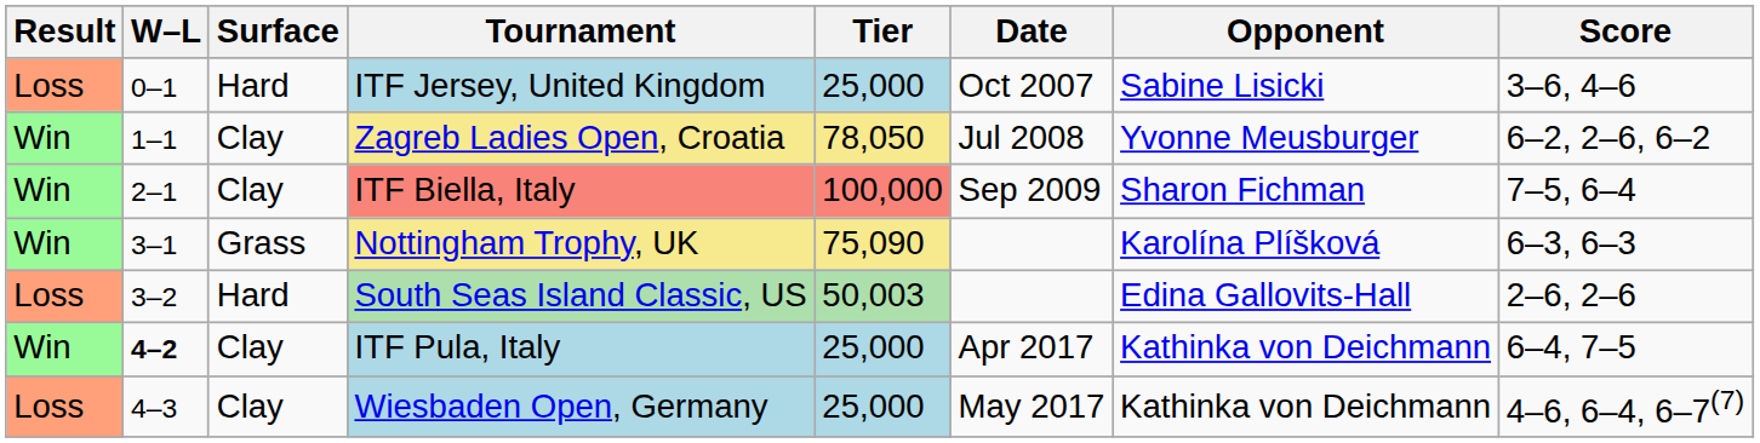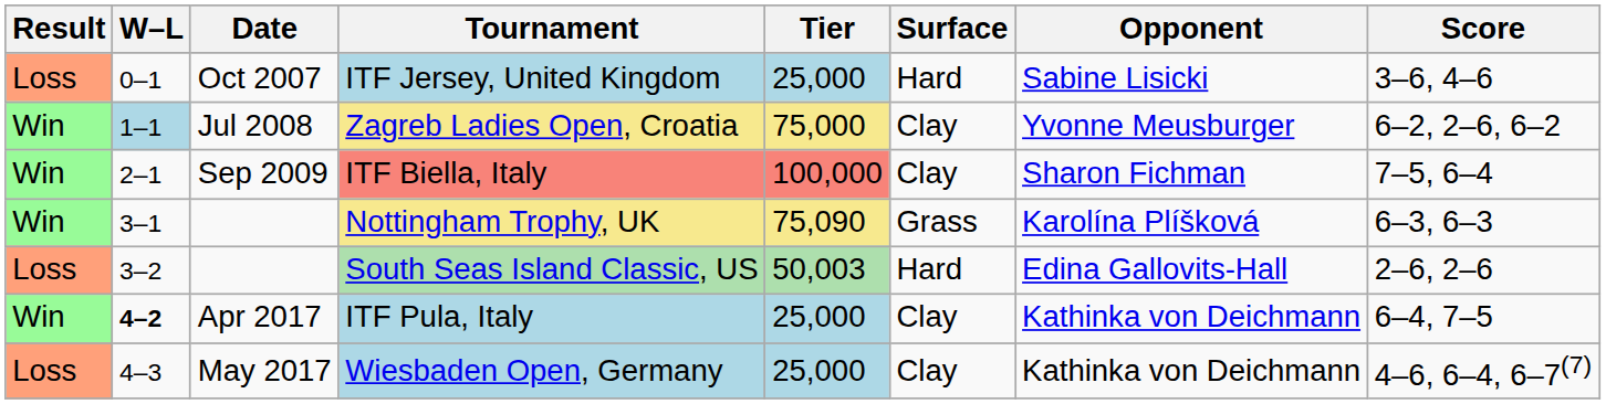 <table class="sortable wikitable">
 <tr>
 <th>Result</th>
 <th class="unsortable">W–L</th>
-<th>Surface</th>
+<th>Date</th>
 <th>Tournament</th>
 <th>Tier</th>
-<th>Date</th>
+<th>Surface</th>
 <th>Opponent</th>
 <th class="unsortable">Score</th>
 </tr>
 <tr>
 <td style="background:#ffa07a;">Loss</td>
 <td><small>0–1</small></td>
-<td>Hard</td>
+<td>Oct 2007</td>
 <td style="background:lightblue;">ITF Jersey, United Kingdom</td>
 <td style="background:lightblue;">25,000</td>
-<td>Oct 2007</td>
+<td>Hard</td>
 <td> <a href='#'>Sabine Lisicki</a></td>
 <td>3–6, 4–6</td>
 </tr>
 <tr>
 <td style="background:#98fb98;">Win</td>
-<td><small>1–1</small></td>
+<td style="background: lightblue;"><small>1–1</small></td>
+<td>Jul 2008</td>
+<td style="background:#f7e98e;"><a href='#'>Zagreb Ladies Open</a>, Croatia</td>
+<td style="background:#f7e98e;">75,000</td>
 <td>Clay</td>
-<td style="background:#f7e98e;"><a href='#'>Zagreb Ladies Open</a>, Croatia</td>
-<td style="background:#f7e98e;">78,050</td>
-<td>Jul 2008</td>
 <td> <a href='#'>Yvonne Meusburger</a></td>
 <td>6–2, 2–6, 6–2</td>
 </tr>
 <tr>
 <td style="background:#98fb98;">Win</td>
 <td><small>2–1</small></td>
-<td>Clay</td>
+<td>Sep 2009</td>
 <td style="background:#f88379;">ITF Biella, Italy</td>
 <td style="background:#f88379;">100,000</td>
-<td>Sep 2009</td>
+<td>Clay</td>
 <td> <a href='#'>Sharon Fichman</a></td>
 <td>7–5, 6–4</td>
 </tr>
 <tr>
 <td style="background:#98fb98;">Win</td>
 <td><small>3–1</small></td>
-<td>Grass</td>
+<td><a href='#'></a></td>
 <td style="background:#f7e98e;"><a href='#'>Nottingham Trophy</a>, UK</td>
 <td style="background:#f7e98e;">75,090</td>
-<td><a href='#'></a></td>
+<td>Grass</td>
 <td> <a href='#'>Karolína Plíšková</a></td>
 <td>6–3, 6–3</td>
 </tr>
 <tr>
 <td style="background:#ffa07a;">Loss</td>
 <td><small>3–2</small></td>
-<td>Hard</td>
+<td><a href='#'></a></td>
 <td style="background:#addfad;"><a href='#'>South Seas Island Classic</a>, US</td>
 <td style="background:#addfad;">50,003</td>
-<td><a href='#'></a></td>
+<td>Hard</td>
 <td> <a href='#'>Edina Gallovits-Hall</a></td>
 <td>2–6, 2–6</td>
 </tr>
 <tr>
 <td style="background:#98fb98;">Win</td>
 <td><strong><small>4–2</small></strong></td>
-<td>Clay</td>
+<td>Apr 2017</td>
 <td style="background:lightblue;">ITF Pula, Italy</td>
 <td style="background:lightblue;">25,000</td>
-<td>Apr 2017</td>
+<td>Clay</td>
 <td> <a href='#'>Kathinka von Deichmann</a></td>
 <td>6–4, 7–5</td>
 </tr>
 <tr>
 <td style="background:#ffa07a;">Loss</td>
 <td><small>4–3</small></td>
-<td>Clay</td>
+<td>May 2017</td>
 <td style="background:lightblue;"><a href='#'>Wiesbaden Open</a>, Germany</td>
 <td style="background:lightblue;">25,000</td>
-<td>May 2017</td>
+<td>Clay</td>
 <td> Kathinka von Deichmann</td>
 <td>4–6, 6–4, 6–7<sup>(7)</sup></td>
 </tr>
 </table>
